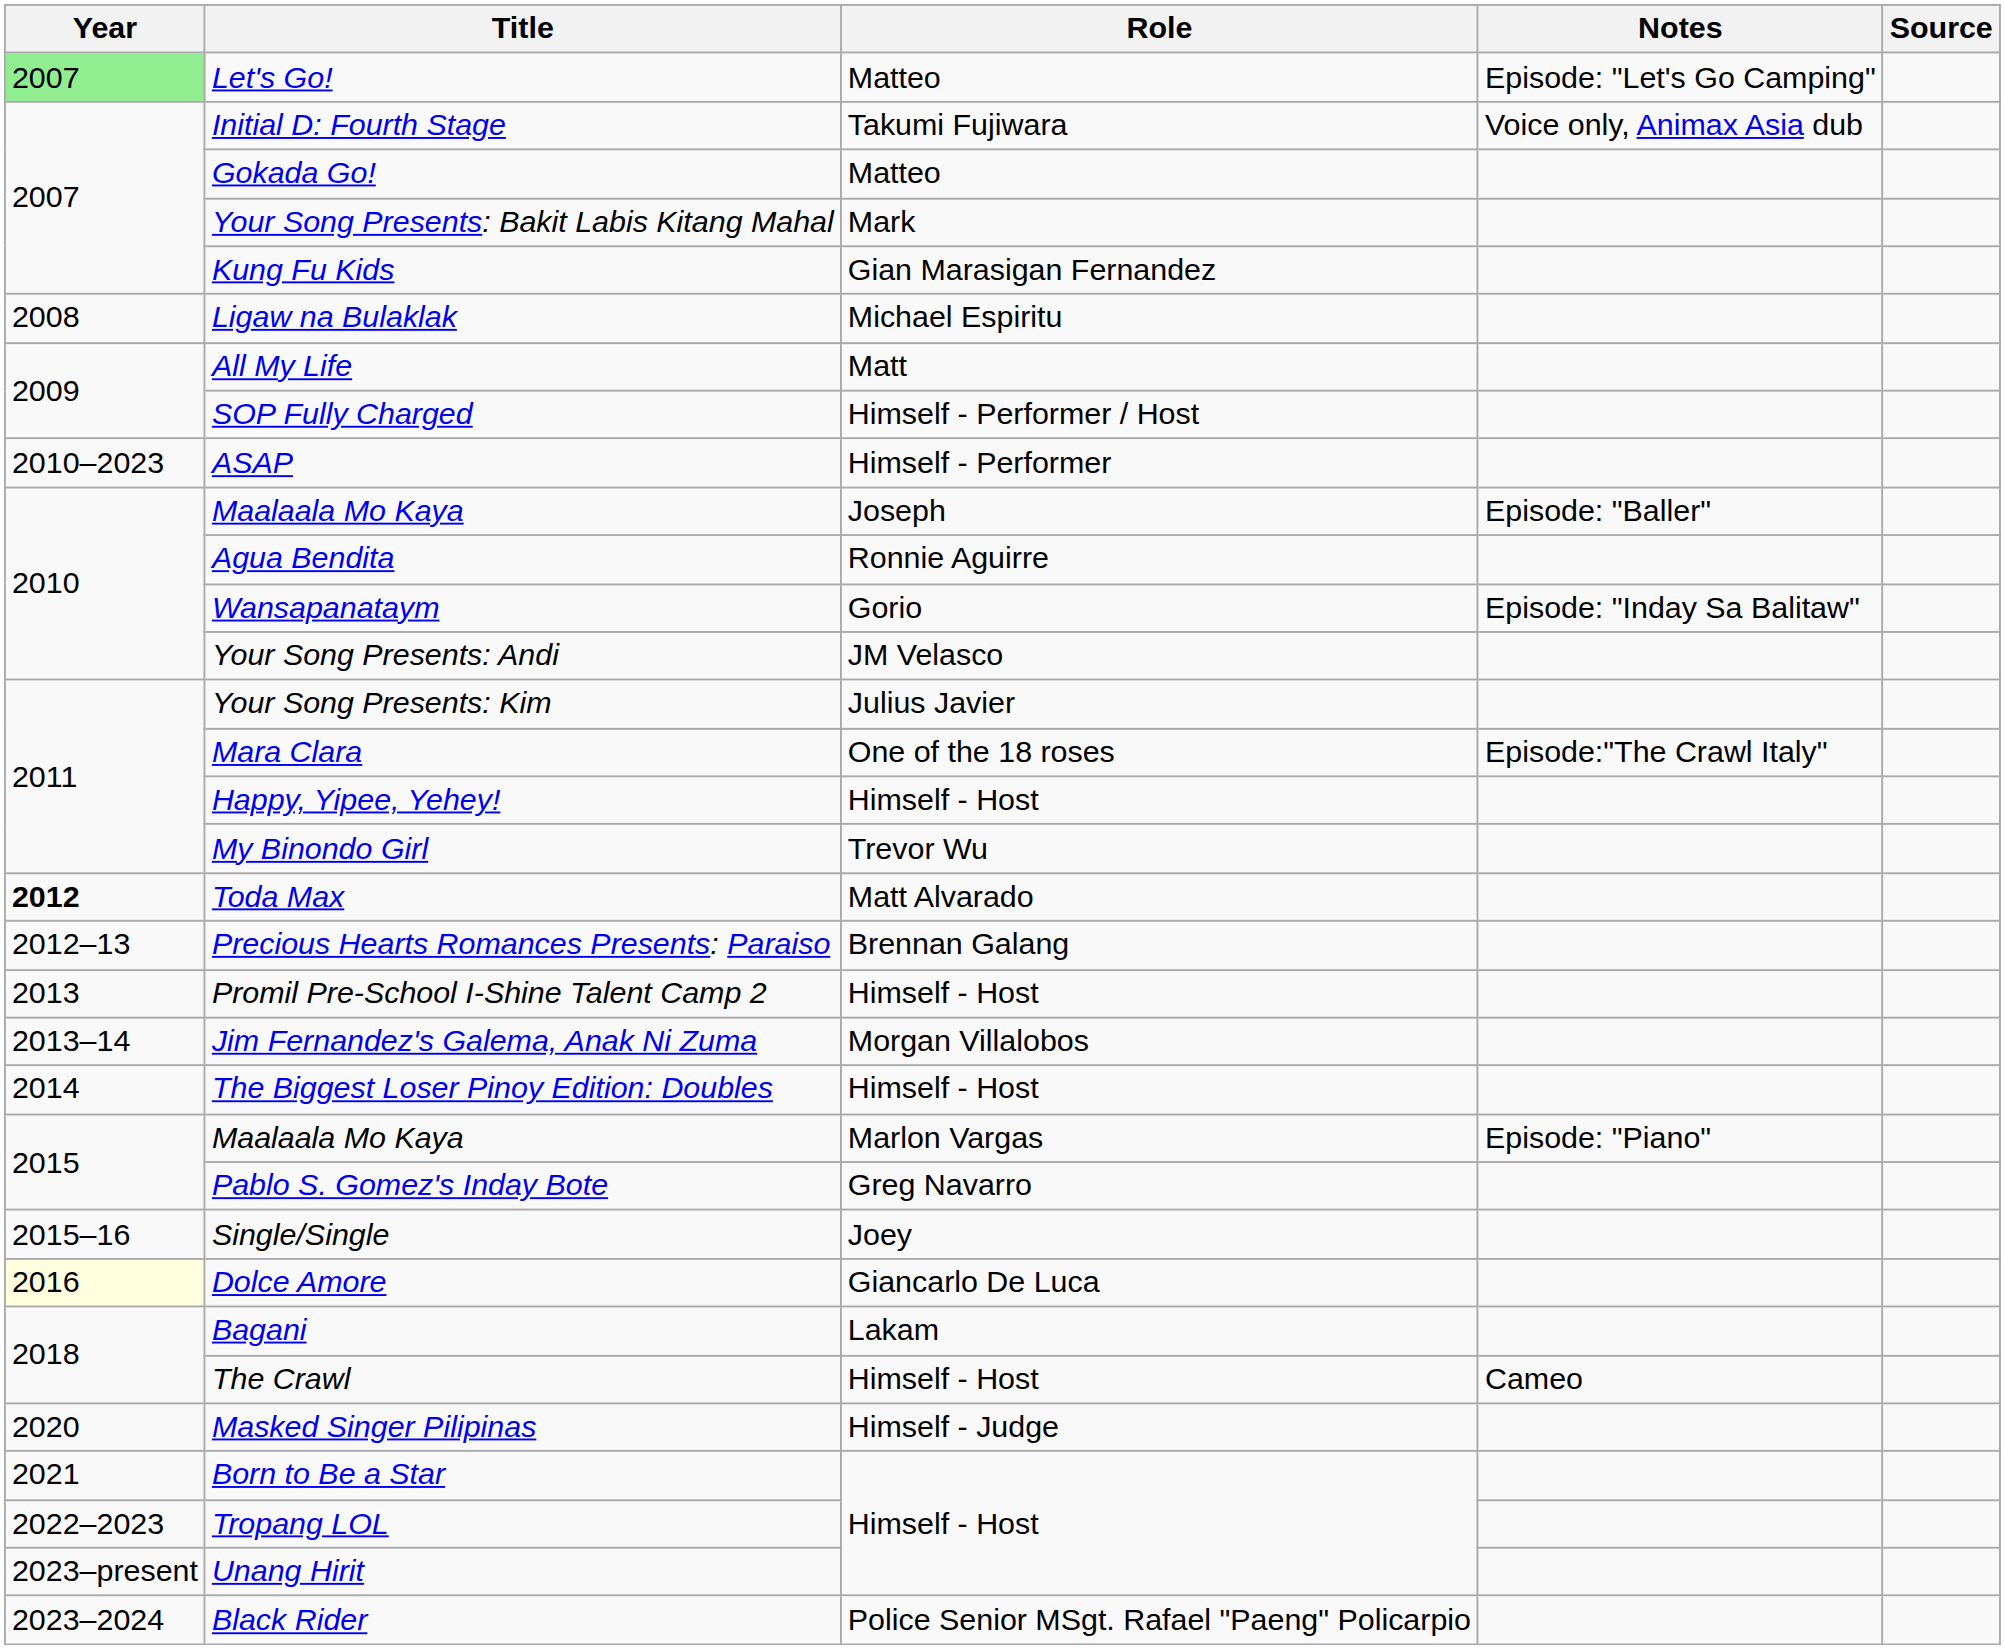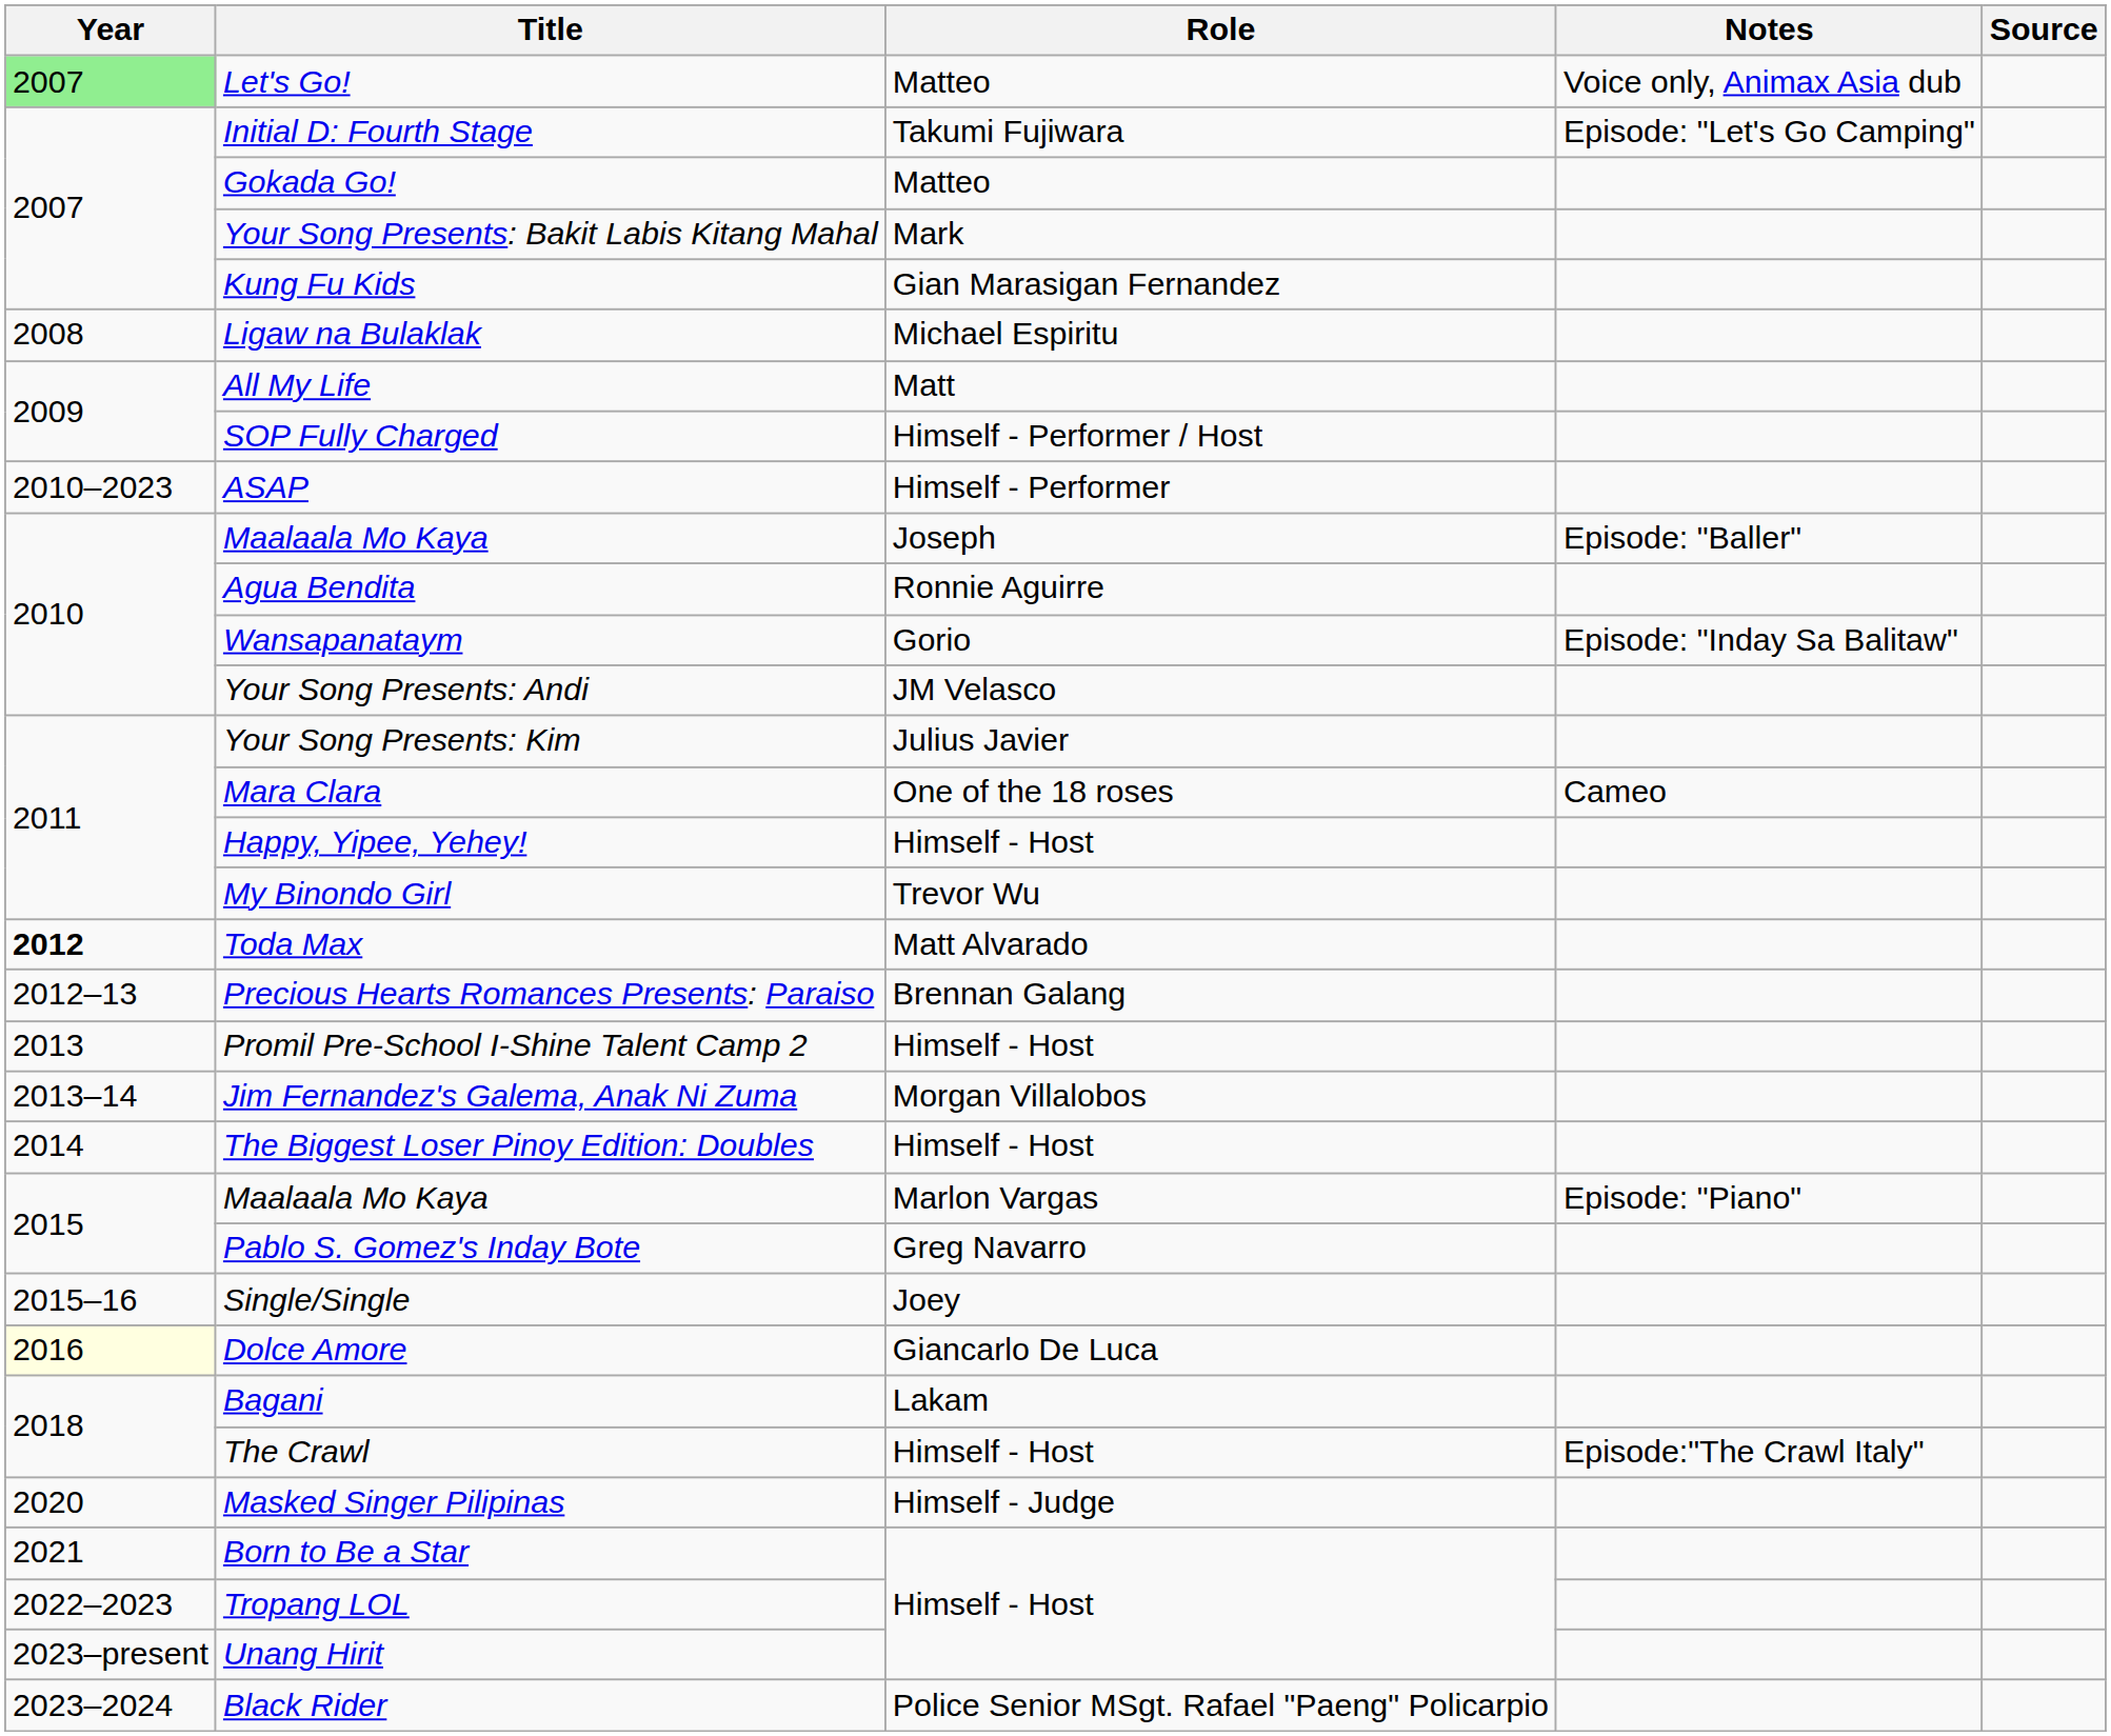 <table class="wikitable sortable" >
 <tr>
 <th>Year</th>
 <th>Title</th>
 <th>Role</th>
 <th class="unsortable">Notes </th>
 <th class="unsortable">Source </th>
 </tr>
 <tr>
 <td style="background: lightgreen;">2007</td>
 <td><em><a href='#'>Let's Go!</a></em></td>
 <td>Matteo</td>
-<td>Episode: "Let's Go Camping"</td>
+<td>Voice only, <a href='#'>Animax Asia</a> dub</td>
 <td></td>
 </tr>
 <tr>
 <td rowspan="4">2007</td>
 <td><em><a href='#'>Initial D: Fourth Stage</a></em></td>
 <td>Takumi Fujiwara</td>
-<td>Voice only, <a href='#'>Animax Asia</a> dub</td>
+<td>Episode: "Let's Go Camping"</td>
 <td></td>
 </tr>
 <tr>
 <td><em><a href='#'>Gokada Go!</a></em></td>
 <td>Matteo</td>
 <td></td>
 <td></td>
 </tr>
 <tr>
 <td><em><a href='#'>Your Song Presents</a>: Bakit Labis Kitang Mahal</em></td>
 <td>Mark</td>
 <td></td>
 <td></td>
 </tr>
 <tr>
 <td><em><a href='#'>Kung Fu Kids</a></em></td>
 <td>Gian Marasigan Fernandez</td>
 <td></td>
 <td></td>
 </tr>
 <tr>
 <td>2008</td>
 <td><em><a href='#'>Ligaw na Bulaklak</a></em></td>
 <td>Michael Espiritu</td>
 <td></td>
 <td></td>
 </tr>
 <tr>
 <td rowspan="2">2009</td>
 <td><em><a href='#'>All My Life</a></em></td>
 <td>Matt</td>
 <td></td>
 <td></td>
 </tr>
 <tr>
 <td><em><a href='#'>SOP Fully Charged</a></em></td>
 <td>Himself - Performer / Host</td>
 <td></td>
 <td></td>
 </tr>
 <tr>
 <td>2010–2023</td>
 <td><em><a href='#'>ASAP</a></em></td>
 <td>Himself - Performer</td>
 <td></td>
 <td></td>
 </tr>
 <tr>
 <td rowspan="4">2010</td>
 <td><em><a href='#'>Maalaala Mo Kaya</a></em></td>
 <td>Joseph</td>
 <td>Episode: "Baller"</td>
 <td></td>
 </tr>
 <tr>
 <td><em><a href='#'>Agua Bendita</a></em></td>
 <td>Ronnie Aguirre</td>
 <td></td>
 <td></td>
 </tr>
 <tr>
 <td><em><a href='#'>Wansapanataym</a></em></td>
 <td>Gorio</td>
 <td>Episode: "Inday Sa Balitaw"</td>
 <td></td>
 </tr>
 <tr>
 <td><em>Your Song Presents: Andi</em></td>
 <td>JM Velasco</td>
 <td></td>
 <td></td>
 </tr>
 <tr>
 <td rowspan="4">2011</td>
 <td><em>Your Song Presents: Kim</em></td>
 <td>Julius Javier</td>
 <td></td>
 <td></td>
 </tr>
 <tr>
 <td><em><a href='#'>Mara Clara</a></em></td>
 <td>One of the 18 roses</td>
-<td>Episode:"The Crawl Italy"</td>
+<td>Cameo</td>
 <td></td>
 </tr>
 <tr>
 <td><em><a href='#'>Happy, Yipee, Yehey!</a></em></td>
 <td>Himself - Host</td>
 <td></td>
 <td></td>
 </tr>
 <tr>
 <td><em><a href='#'>My Binondo Girl</a></em></td>
 <td>Trevor Wu</td>
 <td></td>
 <td></td>
 </tr>
 <tr>
 <td><strong>2012</strong></td>
 <td><em><a href='#'>Toda Max</a></em></td>
 <td>Matt Alvarado</td>
 <td></td>
 <td></td>
 </tr>
 <tr>
 <td>2012–13</td>
 <td><em><a href='#'>Precious Hearts Romances Presents</a>: <a href='#'>Paraiso</a></em></td>
 <td>Brennan Galang</td>
 <td></td>
 <td></td>
 </tr>
 <tr>
 <td>2013</td>
 <td><em>Promil Pre-School I-Shine Talent Camp 2</em></td>
 <td>Himself - Host</td>
 <td></td>
 <td></td>
 </tr>
 <tr>
 <td>2013–14</td>
 <td><em><a href='#'>Jim Fernandez's Galema, Anak Ni Zuma</a></em></td>
 <td>Morgan Villalobos</td>
 <td></td>
 <td></td>
 </tr>
 <tr>
 <td>2014</td>
 <td><em><a href='#'>The Biggest Loser Pinoy Edition: Doubles</a></em></td>
 <td>Himself - Host</td>
 <td></td>
 <td></td>
 </tr>
 <tr>
 <td rowspan="2">2015</td>
 <td><em>Maalaala Mo Kaya</em></td>
 <td>Marlon Vargas</td>
 <td>Episode: "Piano"</td>
 <td></td>
 </tr>
 <tr>
 <td><em><a href='#'>Pablo S. Gomez's Inday Bote</a></em></td>
 <td>Greg Navarro</td>
 <td></td>
 <td></td>
 </tr>
 <tr>
 <td>2015–16</td>
 <td><em>Single/Single</em></td>
 <td>Joey</td>
 <td></td>
 <td></td>
 </tr>
 <tr>
 <td style="background: lightyellow;">2016</td>
 <td><em><a href='#'>Dolce Amore</a></em></td>
 <td>Giancarlo De Luca</td>
 <td></td>
 <td></td>
 </tr>
 <tr>
 <td rowspan="2">2018</td>
 <td><em><a href='#'>Bagani</a></em></td>
 <td>Lakam</td>
 <td></td>
 <td></td>
 </tr>
 <tr>
 <td><em>The Crawl</em></td>
 <td>Himself - Host</td>
-<td>Cameo</td>
+<td>Episode:"The Crawl Italy"</td>
 <td></td>
 </tr>
 <tr>
 <td>2020</td>
 <td><em><a href='#'>Masked Singer Pilipinas</a></em></td>
 <td>Himself - Judge</td>
 <td></td>
 <td></td>
 </tr>
 <tr>
 <td>2021</td>
 <td><em><a href='#'>Born to Be a Star</a></em></td>
 <td rowspan="3">Himself - Host</td>
 <td></td>
 <td></td>
 </tr>
 <tr>
 <td>2022–2023</td>
 <td><em><a href='#'>Tropang LOL</a></em></td>
 <td></td>
 <td></td>
 </tr>
 <tr>
 <td>2023–present</td>
 <td><em><a href='#'>Unang Hirit</a></em></td>
 <td></td>
 <td></td>
 </tr>
 <tr>
 <td>2023–2024</td>
 <td><em><a href='#'>Black Rider</a></em></td>
 <td>Police Senior MSgt. Rafael "Paeng" Policarpio</td>
 <td></td>
 <td></td>
 </tr>
 <tr>
 </tr>
 </table>
